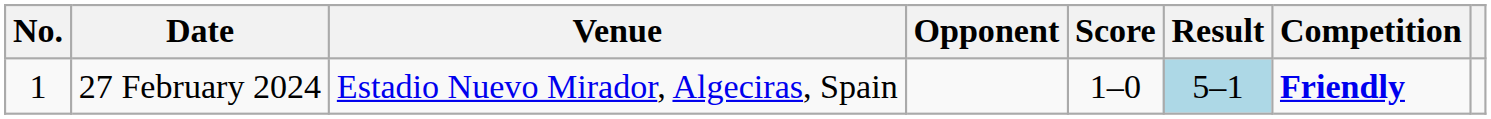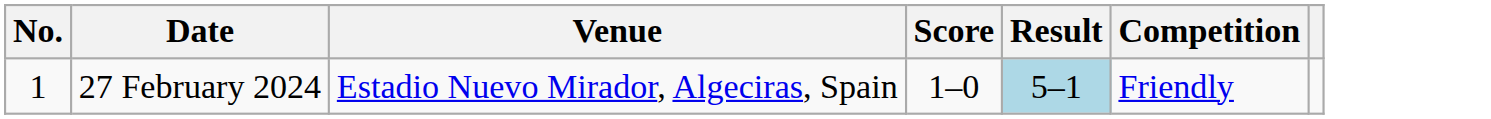 <table class="wikitable sortable">
 <tr>
 <th scope="col">No.</th>
 <th scope="col">Date</th>
 <th scope="col">Venue</th>
-<th scope="col">Opponent</th>
 <th scope="col">Score</th>
 <th scope="col">Result</th>
 <th scope="col">Competition</th>
 <th scope="col" class="unsortable"></th>
 </tr>
 <tr>
 <td style="text-align:center">1</td>
 <td>27 February 2024</td>
 <td><a href='#'>Estadio Nuevo Mirador</a>, <a href='#'>Algeciras</a>, Spain</td>
-<td></td>
 <td align=center>1–0</td>
 <td align=center style="background: lightblue;">5–1</td>
-<td><strong><a href='#'>Friendly</a></strong></td>
+<td><a href='#'>Friendly</a></td>
 <td align=center></td>
 </tr>
 </table>
